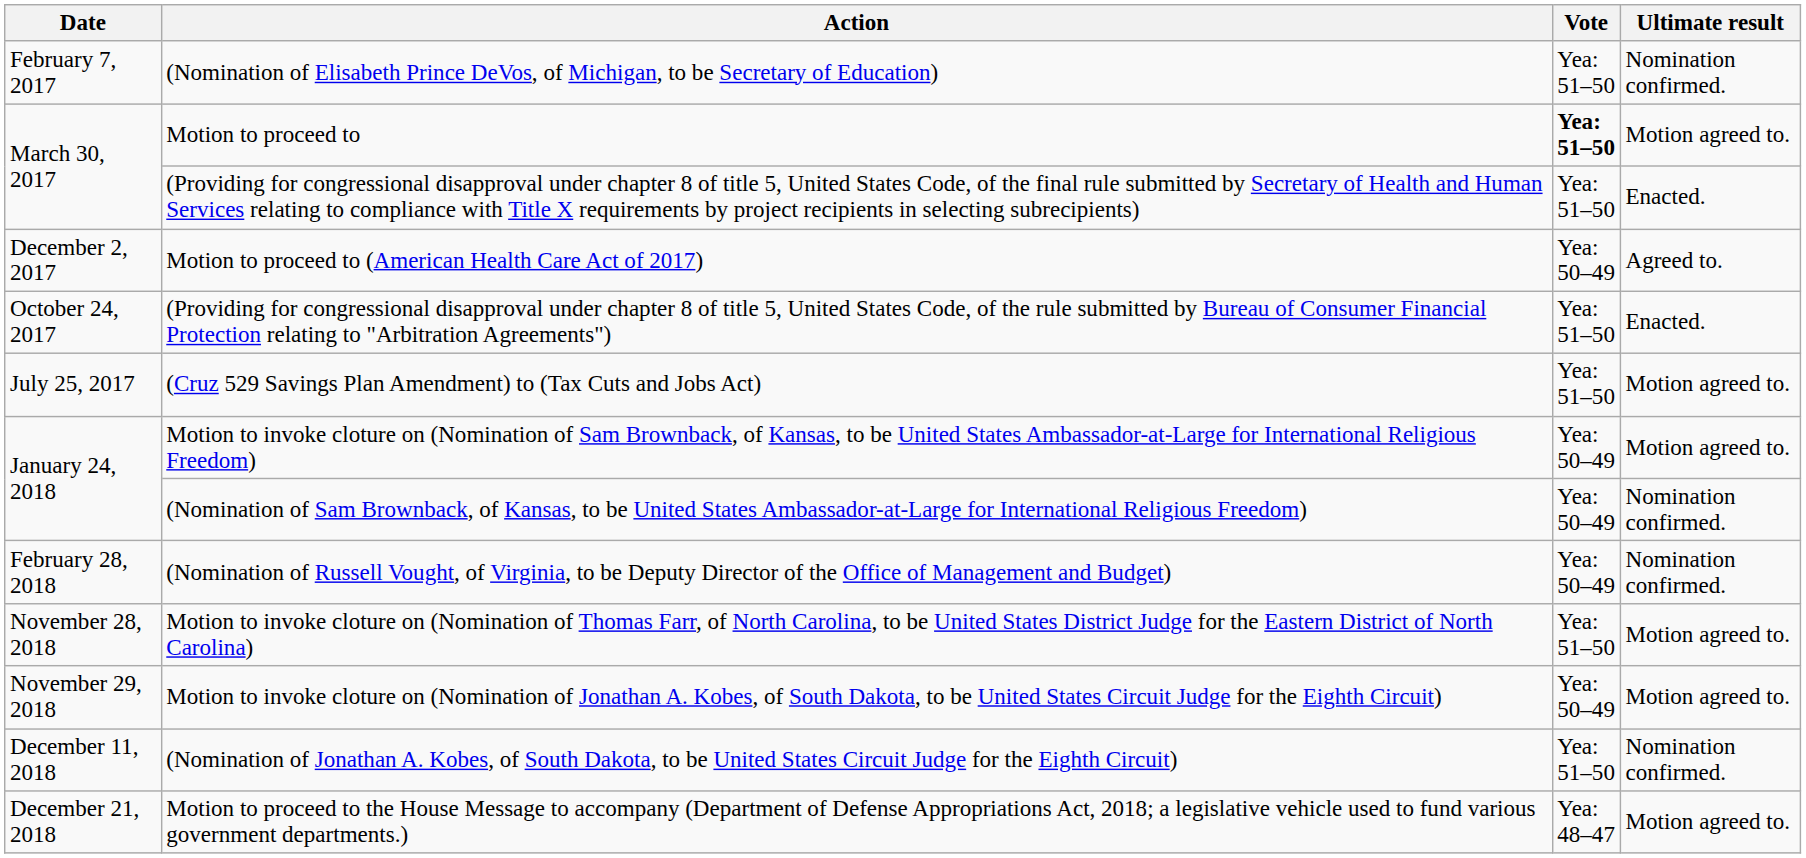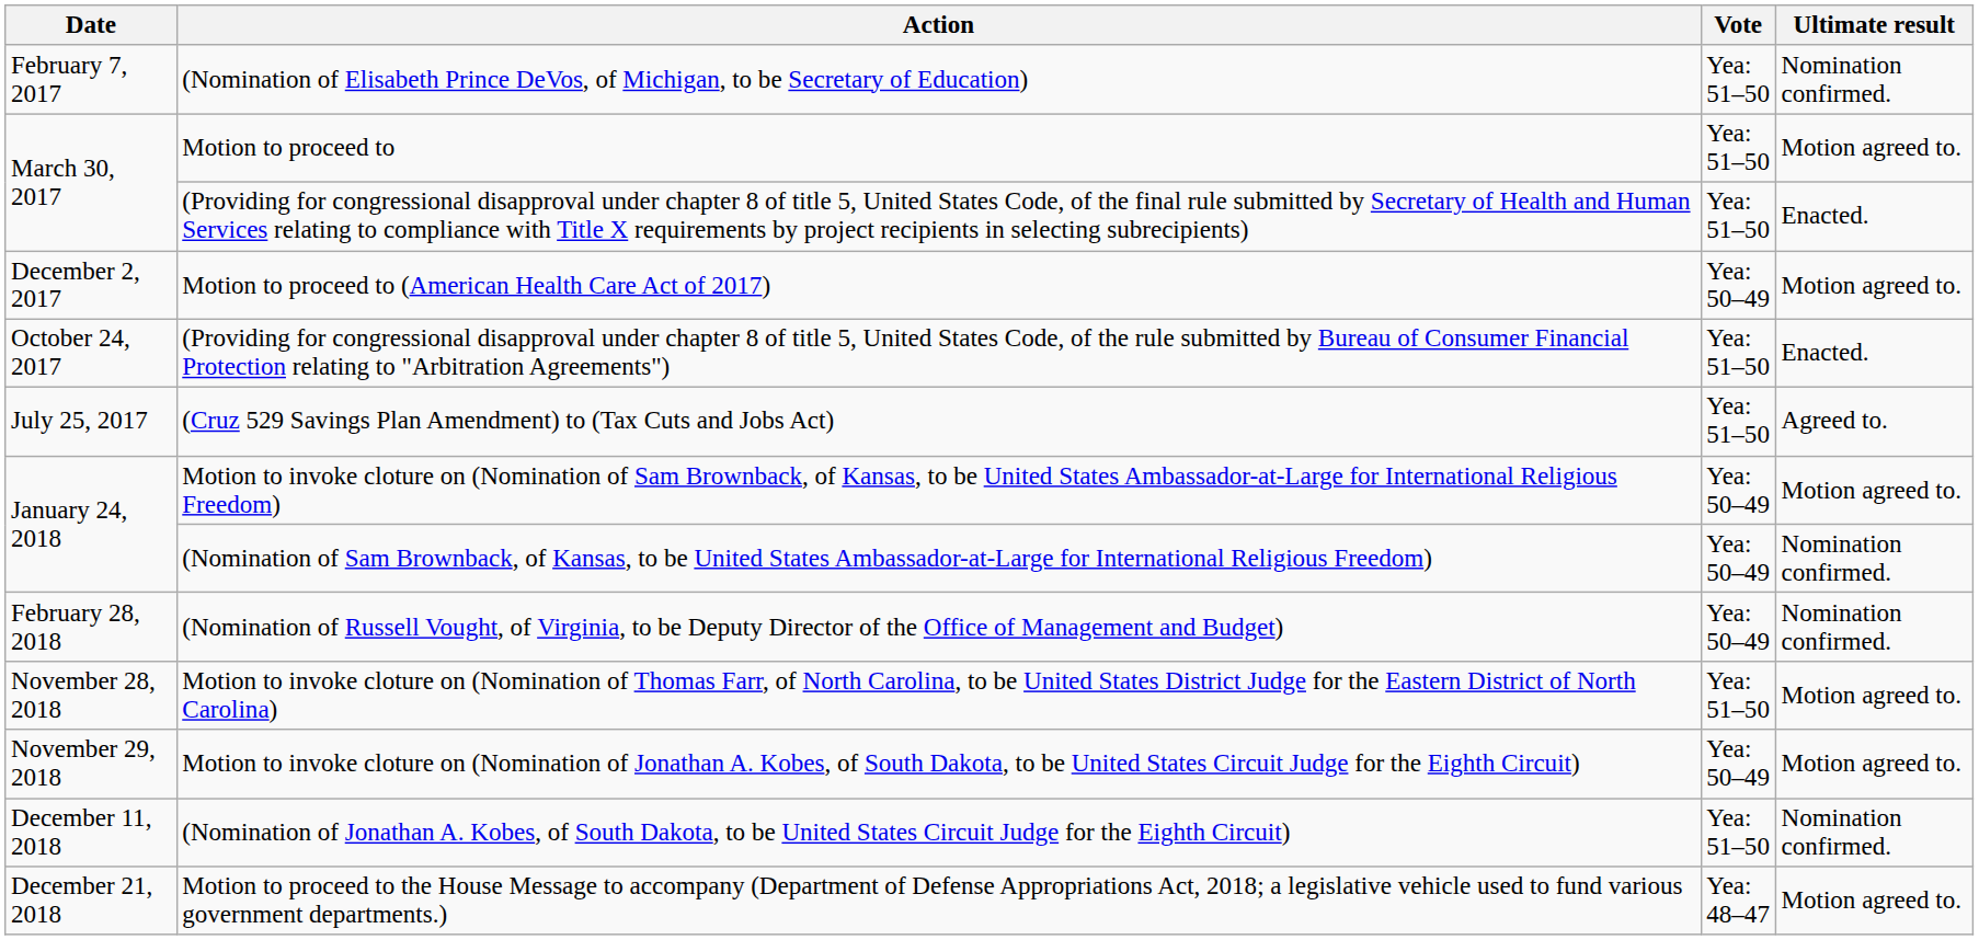 <table class=wikitable>
 <tr>
 <th>Date</th>
 <th>Action</th>
 <th>Vote</th>
 <th>Ultimate result</th>
 </tr>
 <tr>
 <td>February 7, 2017</td>
 <td> (Nomination of <a href='#'>Elisabeth Prince DeVos</a>, of <a href='#'>Michigan</a>, to be <a href='#'>Secretary of Education</a>)</td>
 <td nowrap="nowrap">Yea:<br>51–50</td>
 <td>Nomination confirmed.</td>
 </tr>
 <tr>
 <td rowspan=2>March 30, 2017</td>
 <td>Motion to proceed to </td>
-<td nowrap="nowrap"><strong>Yea:<br>51–50</strong></td>
+<td nowrap="nowrap">Yea:<br>51–50</td>
 <td>Motion agreed to.</td>
 </tr>
 <tr>
 <td> (Providing for congressional disapproval under chapter 8 of title 5, United States Code, of the final rule submitted by <a href='#'>Secretary of Health and Human Services</a> relating to compliance with <a href='#'>Title X</a> requirements by project recipients in selecting subrecipients)</td>
 <td nowrap="nowrap">Yea:<br>51–50</td>
 <td>Enacted.<br></td>
 </tr>
 <tr>
 <td>December 2, 2017</td>
 <td>Motion to proceed to  (<a href='#'>American Health Care Act of 2017</a>)</td>
 <td nowrap="nowrap">Yea:<br>50–49</td>
-<td>Agreed to.</td>
+<td>Motion agreed to.</td>
 </tr>
 <tr>
 <td>October 24, 2017</td>
 <td> (Providing for congressional disapproval under chapter 8 of title 5, United States Code, of the rule submitted by <a href='#'>Bureau of Consumer Financial Protection</a> relating to "Arbitration Agreements")</td>
 <td nowrap="nowrap">Yea:<br>51–50</td>
 <td>Enacted.<br></td>
 </tr>
 <tr>
 <td>July 25, 2017</td>
 <td> (<a href='#'>Cruz</a> 529 Savings Plan Amendment) to  (Tax Cuts and Jobs Act)</td>
 <td nowrap="nowrap">Yea:<br>51–50</td>
-<td>Motion agreed to.</td>
+<td>Agreed to.</td>
 </tr>
 <tr>
 <td rowspan=2>January 24, 2018</td>
 <td>Motion to invoke cloture on  (Nomination of <a href='#'>Sam Brownback</a>, of <a href='#'>Kansas</a>, to be <a href='#'>United States Ambassador-at-Large for International Religious Freedom</a>)</td>
 <td nowrap="nowrap">Yea:<br>50–49</td>
 <td>Motion agreed to.</td>
 </tr>
 <tr>
 <td> (Nomination of <a href='#'>Sam Brownback</a>, of <a href='#'>Kansas</a>, to be <a href='#'>United States Ambassador-at-Large for International Religious Freedom</a>)</td>
 <td nowrap="nowrap">Yea:<br>50–49</td>
 <td>Nomination confirmed.</td>
 </tr>
 <tr>
 <td>February 28, 2018</td>
 <td> (Nomination of <a href='#'>Russell Vought</a>, of <a href='#'>Virginia</a>, to be Deputy Director of the <a href='#'>Office of Management and Budget</a>)</td>
 <td nowrap="nowrap">Yea:<br>50–49</td>
 <td>Nomination confirmed.</td>
 </tr>
 <tr>
 <td>November 28, 2018</td>
 <td>Motion to invoke cloture on  (Nomination of <a href='#'>Thomas Farr</a>, of <a href='#'>North Carolina</a>, to be <a href='#'>United States District Judge</a> for the <a href='#'>Eastern District of North Carolina</a>)</td>
 <td nowrap="nowrap">Yea:<br>51–50</td>
 <td>Motion agreed to.</td>
 </tr>
 <tr>
 <td>November 29, 2018</td>
 <td>Motion to invoke cloture on  (Nomination of <a href='#'>Jonathan A. Kobes</a>, of <a href='#'>South Dakota</a>, to be <a href='#'>United States Circuit Judge</a> for the <a href='#'>Eighth Circuit</a>)</td>
 <td nowrap="nowrap">Yea:<br>50–49</td>
 <td>Motion agreed to.</td>
 </tr>
 <tr>
 <td>December 11, 2018</td>
 <td> (Nomination of <a href='#'>Jonathan A. Kobes</a>, of <a href='#'>South Dakota</a>, to be <a href='#'>United States Circuit Judge</a> for the <a href='#'>Eighth Circuit</a>)</td>
 <td nowrap="nowrap">Yea:<br>51–50</td>
 <td>Nomination confirmed.</td>
 </tr>
 <tr>
 <td>December 21, 2018</td>
 <td>Motion to proceed to the House Message to accompany  (Department of Defense Appropriations Act, 2018; a legislative vehicle used to fund various government departments.)</td>
 <td nowrap="nowrap">Yea:<br>48–47</td>
 <td>Motion agreed to.</td>
 </tr>
 </table>
